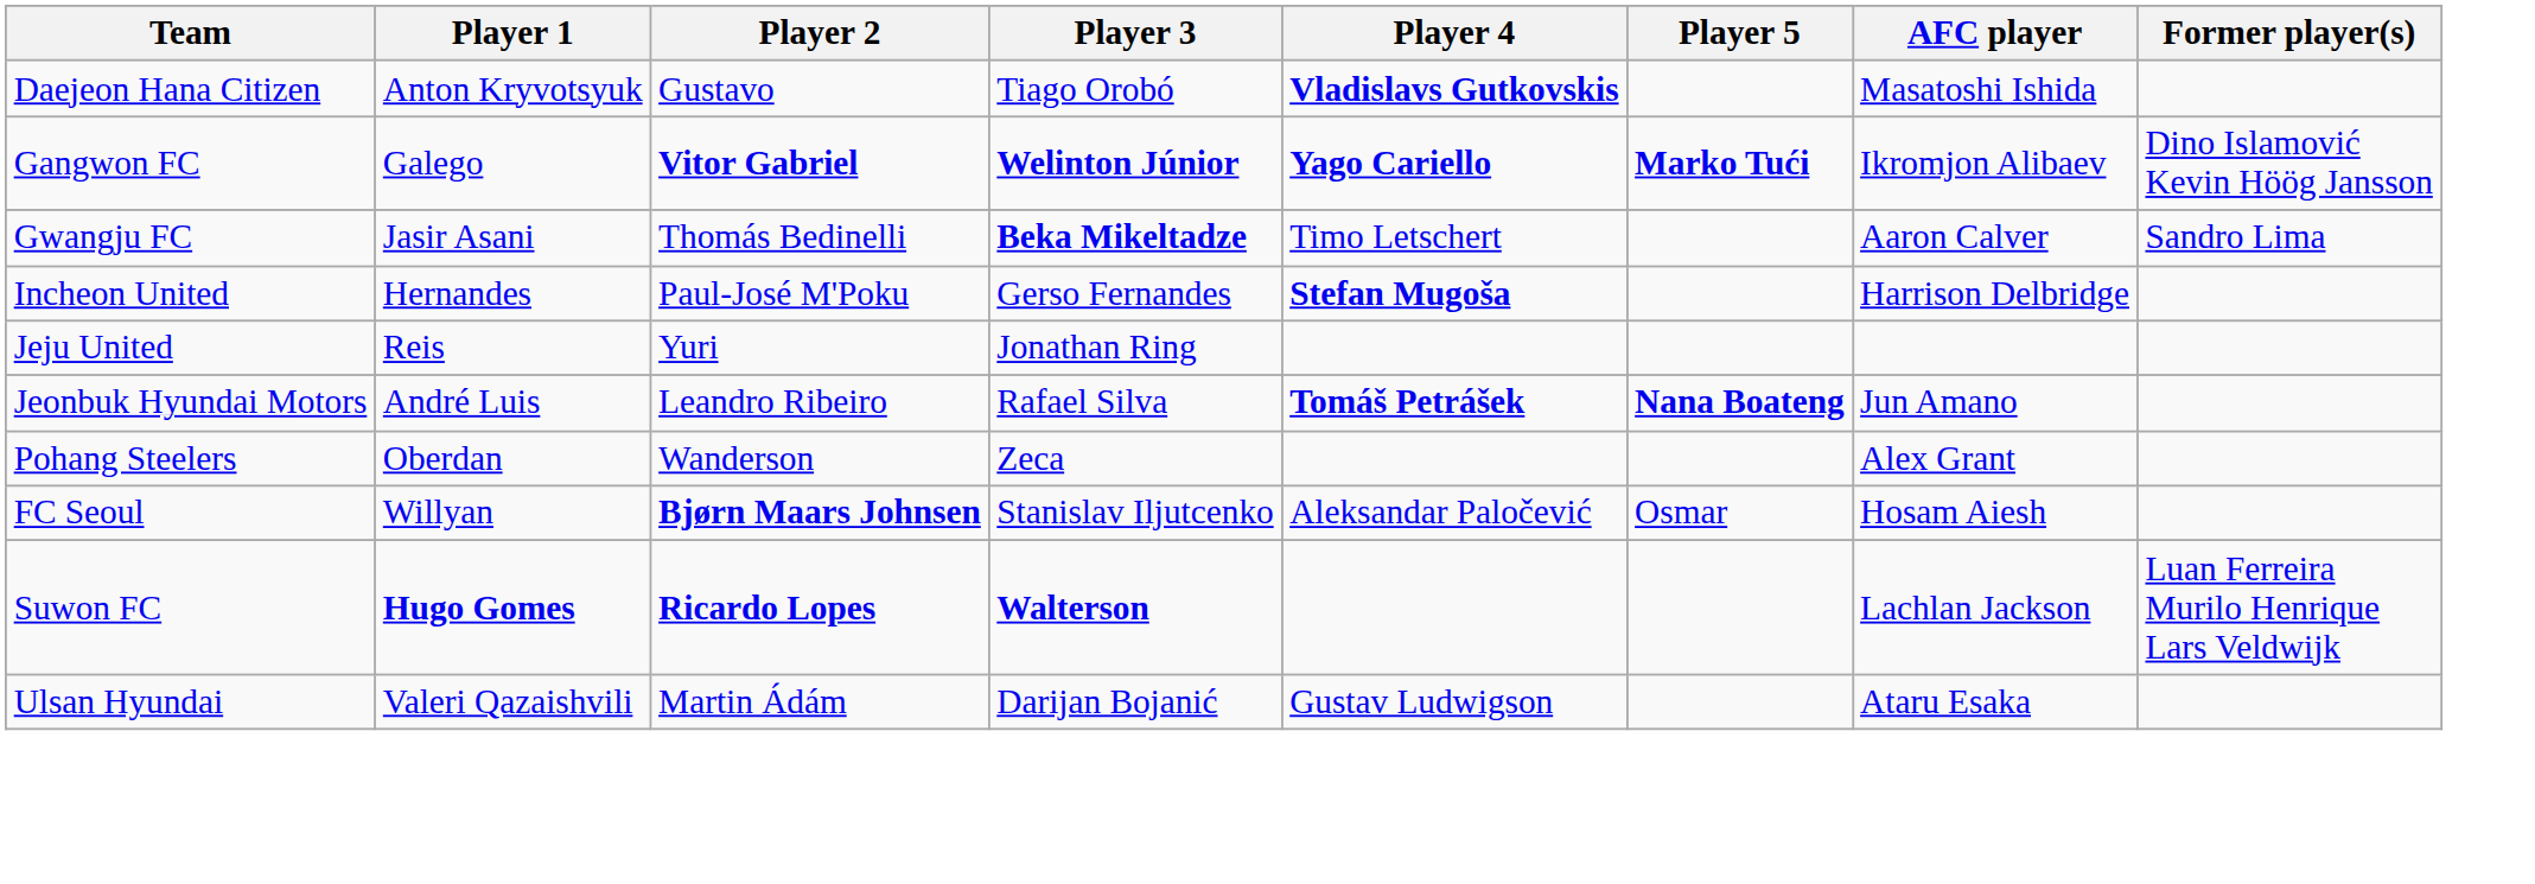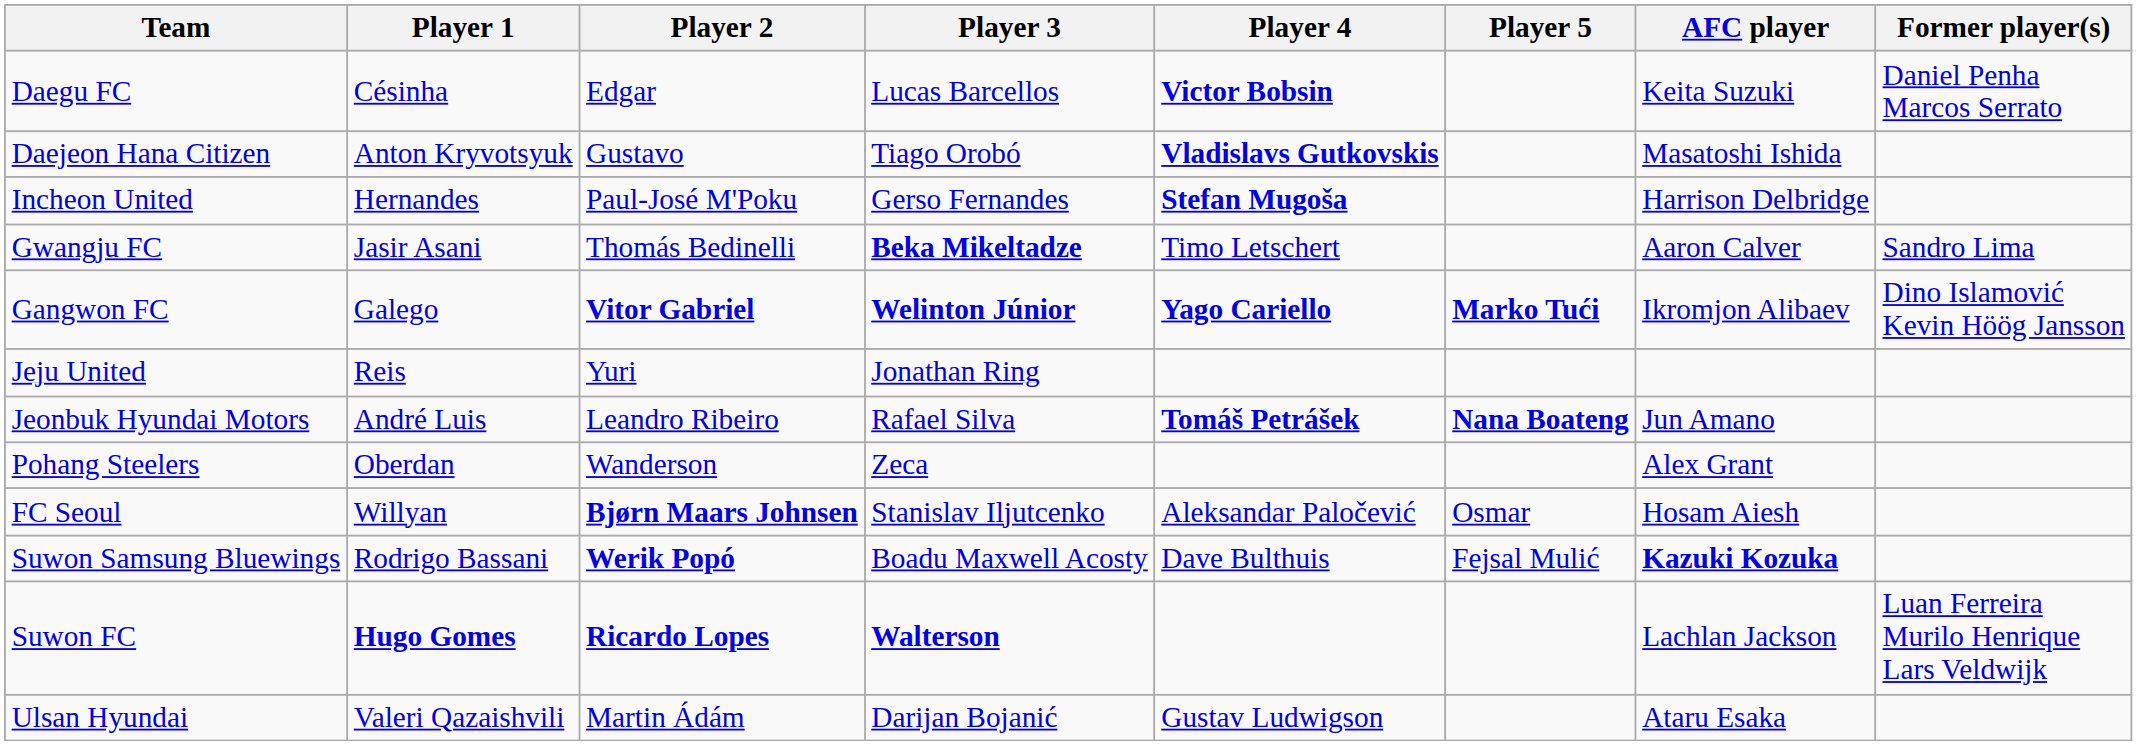 <table class="wikitable">
 <tr>
 <th>Team</th>
 <th>Player 1</th>
 <th>Player 2</th>
 <th>Player 3</th>
 <th>Player 4</th>
 <th>Player 5</th>
 <th><a href='#'>AFC</a> player</th>
 <th>Former player(s)</th>
 </tr>
 <tr>
+<td><a href='#'>Daegu FC</a></td>
+<td> <a href='#'>Césinha</a></td>
+<td> <a href='#'>Edgar</a></td>
+<td> <a href='#'>Lucas Barcellos</a></td>
+<td> <strong><a href='#'>Victor Bobsin</a></strong></td>
+<td></td>
+<td> <a href='#'>Keita Suzuki</a></td>
+<td> <a href='#'>Daniel Penha</a><br> <a href='#'>Marcos Serrato</a></td>
+</tr>
+<tr>
 <td><a href='#'>Daejeon Hana Citizen</a></td>
 <td> <a href='#'>Anton Kryvotsyuk</a></td>
 <td> <a href='#'>Gustavo</a></td>
 <td> <a href='#'>Tiago Orobó</a></td>
 <td> <strong><a href='#'>Vladislavs Gutkovskis</a></strong></td>
 <td></td>
 <td> <a href='#'>Masatoshi Ishida</a></td>
 <td></td>
 </tr>
 <tr>
-<td><a href='#'>Gangwon FC</a></td>
-<td> <a href='#'>Galego</a></td>
-<td> <strong><a href='#'>Vitor Gabriel</a></strong></td>
-<td> <strong><a href='#'>Welinton Júnior</a></strong></td>
-<td> <strong><a href='#'>Yago Cariello</a></strong></td>
-<td> <strong><a href='#'>Marko Tući</a></strong></td>
-<td> <a href='#'>Ikromjon Alibaev</a></td>
-<td> <a href='#'>Dino Islamović</a><br> <a href='#'>Kevin Höög Jansson</a></td>
+<td><a href='#'>Incheon United</a></td>
+<td> <a href='#'>Hernandes</a></td>
+<td> <a href='#'>Paul-José M'Poku</a></td>
+<td> <a href='#'>Gerso Fernandes</a></td>
+<td> <strong><a href='#'>Stefan Mugoša</a></strong></td>
+<td></td>
+<td> <a href='#'>Harrison Delbridge</a></td>
+<td></td>
 </tr>
 <tr>
 <td><a href='#'>Gwangju FC</a></td>
 <td> <a href='#'>Jasir Asani</a></td>
 <td> <a href='#'>Thomás Bedinelli</a></td>
 <td> <strong><a href='#'>Beka Mikeltadze</a></strong></td>
 <td> <a href='#'>Timo Letschert</a></td>
 <td></td>
 <td> <a href='#'>Aaron Calver</a></td>
 <td> <a href='#'>Sandro Lima</a></td>
 </tr>
 <tr>
-<td><a href='#'>Incheon United</a></td>
-<td> <a href='#'>Hernandes</a></td>
-<td> <a href='#'>Paul-José M'Poku</a></td>
-<td> <a href='#'>Gerso Fernandes</a></td>
-<td> <strong><a href='#'>Stefan Mugoša</a></strong></td>
-<td></td>
-<td> <a href='#'>Harrison Delbridge</a></td>
-<td></td>
+<td><a href='#'>Gangwon FC</a></td>
+<td> <a href='#'>Galego</a></td>
+<td> <strong><a href='#'>Vitor Gabriel</a></strong></td>
+<td> <strong><a href='#'>Welinton Júnior</a></strong></td>
+<td> <strong><a href='#'>Yago Cariello</a></strong></td>
+<td> <strong><a href='#'>Marko Tući</a></strong></td>
+<td> <a href='#'>Ikromjon Alibaev</a></td>
+<td> <a href='#'>Dino Islamović</a><br> <a href='#'>Kevin Höög Jansson</a></td>
 </tr>
 <tr>
 <td><a href='#'>Jeju United</a></td>
 <td> <a href='#'>Reis</a></td>
 <td> <a href='#'>Yuri</a></td>
 <td> <a href='#'>Jonathan Ring</a></td>
 <td></td>
 <td></td>
 <td></td>
 <td></td>
 </tr>
 <tr>
 <td><a href='#'>Jeonbuk Hyundai Motors</a></td>
 <td> <a href='#'>André Luis</a></td>
 <td> <a href='#'>Leandro Ribeiro</a></td>
 <td> <a href='#'>Rafael Silva</a></td>
 <td> <strong><a href='#'>Tomáš Petrášek</a></strong></td>
 <td> <strong><a href='#'>Nana Boateng</a></strong></td>
 <td> <a href='#'>Jun Amano</a></td>
 <td></td>
 </tr>
 <tr>
 <td><a href='#'>Pohang Steelers</a></td>
 <td> <a href='#'>Oberdan</a></td>
 <td> <a href='#'>Wanderson</a></td>
 <td> <a href='#'>Zeca</a></td>
 <td></td>
 <td></td>
 <td> <a href='#'>Alex Grant</a></td>
 <td></td>
 </tr>
 <tr>
 <td><a href='#'>FC Seoul</a></td>
 <td> <a href='#'>Willyan</a></td>
 <td> <strong><a href='#'>Bjørn Maars Johnsen</a></strong></td>
 <td> <a href='#'>Stanislav Iljutcenko</a></td>
 <td> <a href='#'>Aleksandar Paločević</a></td>
 <td> <a href='#'>Osmar</a></td>
 <td> <a href='#'>Hosam Aiesh</a></td>
 <td></td>
 </tr>
 <tr>
+<td><a href='#'>Suwon Samsung Bluewings</a></td>
+<td> <a href='#'>Rodrigo Bassani</a></td>
+<td> <strong><a href='#'>Werik Popó</a></strong></td>
+<td> <a href='#'>Boadu Maxwell Acosty</a></td>
+<td> <a href='#'>Dave Bulthuis</a></td>
+<td> <a href='#'>Fejsal Mulić</a></td>
+<td> <strong><a href='#'>Kazuki Kozuka</a></strong></td>
+<td></td>
+</tr>
+<tr>
 <td><a href='#'>Suwon FC</a></td>
 <td> <strong><a href='#'>Hugo Gomes</a></strong></td>
 <td> <strong><a href='#'>Ricardo Lopes</a></strong></td>
 <td> <strong><a href='#'>Walterson</a></strong></td>
 <td></td>
 <td></td>
 <td> <a href='#'>Lachlan Jackson</a></td>
 <td> <a href='#'>Luan Ferreira</a><br> <a href='#'>Murilo Henrique</a><br> <a href='#'>Lars Veldwijk</a></td>
 </tr>
 <tr>
 <td><a href='#'>Ulsan Hyundai</a></td>
 <td> <a href='#'>Valeri Qazaishvili</a></td>
 <td> <a href='#'>Martin Ádám</a></td>
 <td> <a href='#'>Darijan Bojanić</a></td>
 <td> <a href='#'>Gustav Ludwigson</a></td>
 <td></td>
 <td> <a href='#'>Ataru Esaka</a></td>
 <td></td>
 </tr>
 </table>
